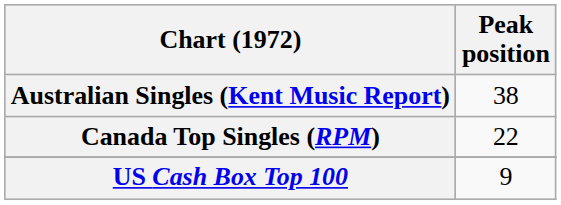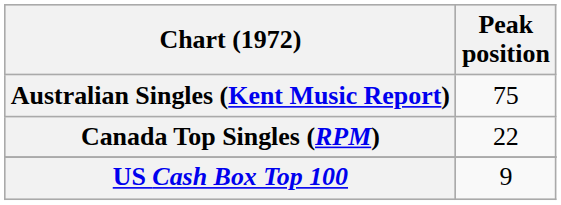 <table class="wikitable sortable plainrowheaders" style="text-align:center">
 <tr>
 <th>Chart (1972)</th>
 <th>Peak<br>position</th>
 </tr>
 <tr>
 <th scope="row">Australian Singles (<a href='#'>Kent Music Report</a>)</th>
-<td style="text-align:center;">38</td>
+<td style="text-align:center;">75</td>
 </tr>
 <tr>
 <th scope="row">Canada Top Singles (<em><a href='#'>RPM</a></em>)</th>
 <td style="text-align:center;">22</td>
 </tr>
 <tr>
 </tr>
 <tr>
 <th scope="row"><a href='#'>US <em>Cash Box Top 100</em></a></th>
 <td style="text-align:center;">9</td>
 </tr>
 </table>
